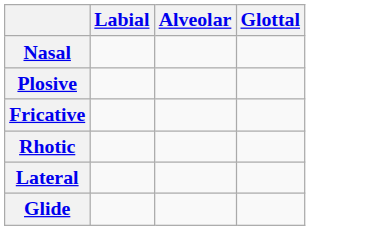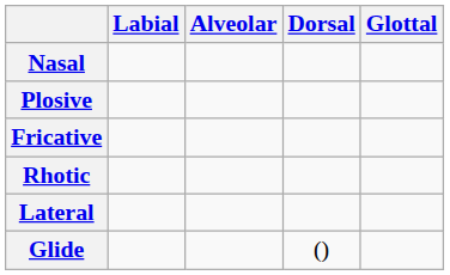 <table class="wikitable" style="text-align:center">
 <tr>
 <th></th>
 <th><a href='#'>Labial</a></th>
 <th><a href='#'>Alveolar</a></th>
+<th><a href='#'>Dorsal</a></th>
 <th><a href='#'>Glottal</a></th>
 </tr>
 <tr>
 <th><a href='#'>Nasal</a></th>
 <td></td>
 <td></td>
 <td></td>
+<td></td>
 </tr>
 <tr>
 <th><a href='#'>Plosive</a></th>
+<td> </td>
 <td> </td>
 <td> </td>
 <td></td>
 </tr>
 <tr>
 <th><a href='#'>Fricative</a></th>
 <td></td>
 <td></td>
 <td></td>
+<td></td>
 </tr>
 <tr>
 <th><a href='#'>Rhotic</a></th>
+<td></td>
 <td></td>
 <td></td>
 <td></td>
 </tr>
 <tr>
 <th><a href='#'>Lateral</a></th>
 <td></td>
 <td></td>
 <td></td>
+<td></td>
 </tr>
 <tr>
 <th><a href='#'>Glide</a></th>
 <td></td>
 <td></td>
+<td>()</td>
 <td></td>
 </tr>
 </table>
